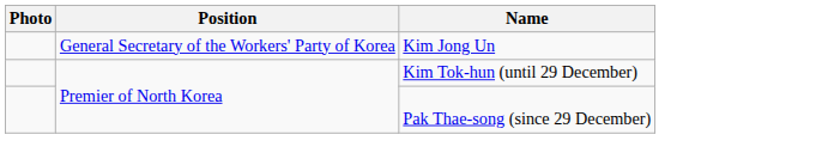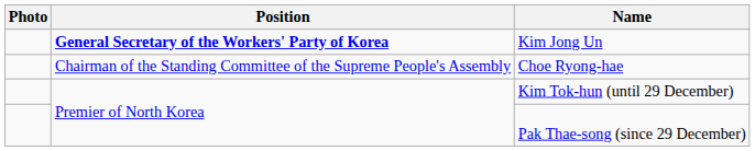 <table class="wikitable">
 <tr>
 <th>Photo</th>
 <th>Position</th>
 <th>Name</th>
 </tr>
 <tr>
 <td></td>
-<td><a href='#'>General Secretary of the Workers' Party of Korea</a></td>
+<td><strong><a href='#'>General Secretary of the Workers' Party of Korea</a></strong></td>
 <td><a href='#'>Kim Jong Un</a></td>
+</tr>
+<tr>
+<td></td>
+<td><a href='#'>Chairman of the Standing Committee of the Supreme People's Assembly</a></td>
+<td><a href='#'>Choe Ryong-hae</a></td>
 </tr>
 <tr>
 <td></td>
 <td rowspan="2"><a href='#'>Premier of North Korea</a></td>
 <td><a href='#'>Kim Tok-hun</a> (until 29 December)</td>
 </tr>
 <tr>
 <td></td>
 <td><br><a href='#'>Pak Thae-song</a> (since 29 December)</td>
 </tr>
 </table>
